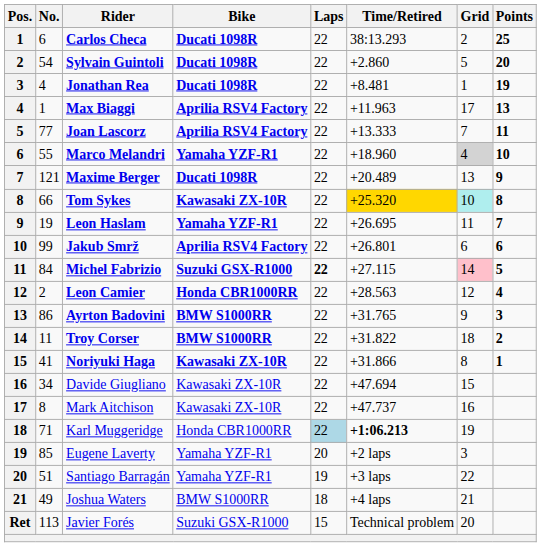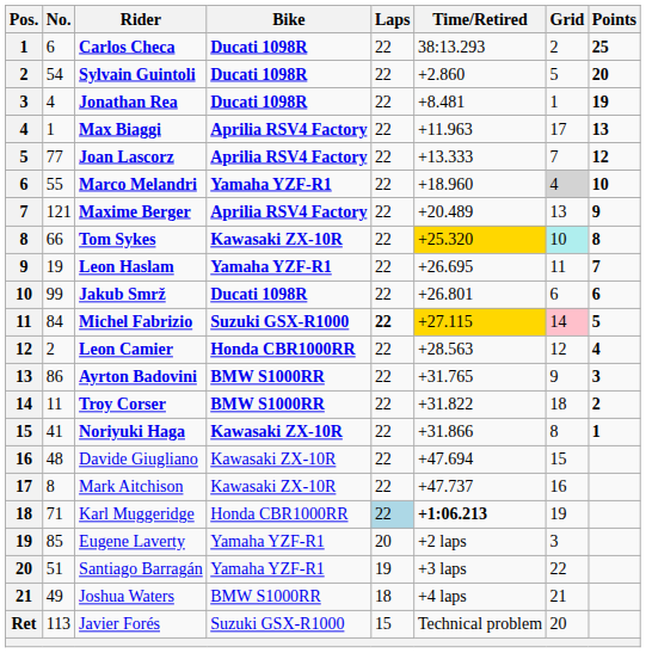 <table class="wikitable" style="font-size: 95%;">
 <tr>
 <th>Pos.</th>
 <th>No.</th>
 <th>Rider</th>
 <th>Bike</th>
 <th>Laps</th>
 <th>Time/Retired</th>
 <th>Grid</th>
 <th>Points</th>
 </tr>
 <tr>
 <th>1</th>
 <td>6</td>
 <td> <strong><a href='#'>Carlos Checa</a></strong></td>
 <td><strong><a href='#'>Ducati 1098R</a></strong></td>
 <td>22</td>
 <td>38:13.293</td>
 <td>2</td>
 <td><strong>25</strong></td>
 </tr>
 <tr>
 <th>2</th>
 <td>54</td>
 <td> <strong><a href='#'>Sylvain Guintoli</a></strong></td>
 <td><strong><a href='#'>Ducati 1098R</a></strong></td>
 <td>22</td>
 <td>+2.860</td>
 <td>5</td>
 <td><strong>20</strong></td>
 </tr>
 <tr>
 <th>3</th>
 <td>4</td>
 <td> <strong><a href='#'>Jonathan Rea</a></strong></td>
 <td><strong><a href='#'>Ducati 1098R</a></strong></td>
 <td>22</td>
 <td>+8.481</td>
 <td>1</td>
 <td><strong>19</strong></td>
 </tr>
 <tr>
 <th>4</th>
 <td>1</td>
 <td> <strong><a href='#'>Max Biaggi</a></strong></td>
 <td><strong><a href='#'>Aprilia RSV4 Factory</a></strong></td>
 <td>22</td>
 <td>+11.963</td>
 <td>17</td>
 <td><strong>13</strong></td>
 </tr>
 <tr>
 <th>5</th>
 <td>77</td>
 <td> <strong><a href='#'>Joan Lascorz</a></strong></td>
 <td><strong><a href='#'>Aprilia RSV4 Factory</a></strong></td>
 <td>22</td>
 <td>+13.333</td>
 <td>7</td>
-<td><strong>11</strong></td>
+<td><strong>12</strong></td>
 </tr>
 <tr>
 <th>6</th>
 <td>55</td>
 <td> <strong><a href='#'>Marco Melandri</a></strong></td>
 <td><strong><a href='#'>Yamaha YZF-R1</a></strong></td>
 <td>22</td>
 <td>+18.960</td>
 <td style="background: lightgrey;">4</td>
 <td><strong>10</strong></td>
 </tr>
 <tr>
 <th>7</th>
 <td>121</td>
 <td> <strong><a href='#'>Maxime Berger</a></strong></td>
-<td><strong><a href='#'>Ducati 1098R</a></strong></td>
+<td><strong><a href='#'>Aprilia RSV4 Factory</a></strong></td>
 <td>22</td>
 <td>+20.489</td>
 <td>13</td>
 <td><strong>9</strong></td>
 </tr>
 <tr>
 <th>8</th>
 <td>66</td>
 <td> <strong><a href='#'>Tom Sykes</a></strong></td>
 <td><strong><a href='#'>Kawasaki ZX-10R</a></strong></td>
 <td>22</td>
 <td style="background: gold;">+25.320</td>
 <td style="background: paleturquoise;">10</td>
 <td><strong>8</strong></td>
 </tr>
 <tr>
 <th>9</th>
 <td>19</td>
 <td> <strong><a href='#'>Leon Haslam</a></strong></td>
 <td><strong><a href='#'>Yamaha YZF-R1</a></strong></td>
 <td>22</td>
 <td>+26.695</td>
 <td>11</td>
 <td><strong>7</strong></td>
 </tr>
 <tr>
 <th>10</th>
 <td>99</td>
 <td> <strong><a href='#'>Jakub Smrž</a></strong></td>
-<td><strong><a href='#'>Aprilia RSV4 Factory</a></strong></td>
+<td><strong><a href='#'>Ducati 1098R</a></strong></td>
 <td>22</td>
 <td>+26.801</td>
 <td>6</td>
 <td><strong>6</strong></td>
 </tr>
 <tr>
 <th>11</th>
 <td>84</td>
 <td> <strong><a href='#'>Michel Fabrizio</a></strong></td>
 <td><strong><a href='#'>Suzuki GSX-R1000</a></strong></td>
 <td><strong>22</strong></td>
-<td>+27.115</td>
+<td style="background: gold;">+27.115</td>
 <td style="background: pink;">14</td>
 <td><strong>5</strong></td>
 </tr>
 <tr>
 <th>12</th>
 <td>2</td>
 <td> <strong><a href='#'>Leon Camier</a></strong></td>
 <td><strong><a href='#'>Honda CBR1000RR</a></strong></td>
 <td>22</td>
 <td>+28.563</td>
 <td>12</td>
 <td><strong>4</strong></td>
 </tr>
 <tr>
 <th>13</th>
 <td>86</td>
 <td> <strong><a href='#'>Ayrton Badovini</a></strong></td>
 <td><strong><a href='#'>BMW S1000RR</a></strong></td>
 <td>22</td>
 <td>+31.765</td>
 <td>9</td>
 <td><strong>3</strong></td>
 </tr>
 <tr>
 <th>14</th>
 <td>11</td>
 <td> <strong><a href='#'>Troy Corser</a></strong></td>
 <td><strong><a href='#'>BMW S1000RR</a></strong></td>
 <td>22</td>
 <td>+31.822</td>
 <td>18</td>
 <td><strong>2</strong></td>
 </tr>
 <tr>
 <th>15</th>
 <td>41</td>
 <td> <strong><a href='#'>Noriyuki Haga</a></strong></td>
 <td><strong><a href='#'>Kawasaki ZX-10R</a></strong></td>
 <td>22</td>
 <td>+31.866</td>
 <td>8</td>
 <td><strong>1</strong></td>
 </tr>
 <tr>
 <th>16</th>
-<td>34</td>
+<td>48</td>
 <td> <a href='#'>Davide Giugliano</a></td>
 <td><a href='#'>Kawasaki ZX-10R</a></td>
 <td>22</td>
 <td>+47.694</td>
 <td>15</td>
 <td></td>
 </tr>
 <tr>
 <th>17</th>
 <td>8</td>
 <td> <a href='#'>Mark Aitchison</a></td>
 <td><a href='#'>Kawasaki ZX-10R</a></td>
 <td>22</td>
 <td>+47.737</td>
 <td>16</td>
 <td></td>
 </tr>
 <tr>
 <th>18</th>
 <td>71</td>
 <td> <a href='#'>Karl Muggeridge</a></td>
 <td><a href='#'>Honda CBR1000RR</a></td>
 <td style="background: lightblue;">22</td>
 <td><strong>+1:06.213</strong></td>
 <td>19</td>
 <td></td>
 </tr>
 <tr>
 <th>19</th>
 <td>85</td>
 <td> <a href='#'>Eugene Laverty</a></td>
 <td><a href='#'>Yamaha YZF-R1</a></td>
 <td>20</td>
 <td>+2 laps</td>
 <td>3</td>
 <td></td>
 </tr>
 <tr>
 <th>20</th>
 <td>51</td>
 <td> <a href='#'>Santiago Barragán</a></td>
 <td><a href='#'>Yamaha YZF-R1</a></td>
 <td>19</td>
 <td>+3 laps</td>
 <td>22</td>
 <td></td>
 </tr>
 <tr>
 <th>21</th>
 <td>49</td>
 <td> <a href='#'>Joshua Waters</a></td>
 <td><a href='#'>BMW S1000RR</a></td>
 <td>18</td>
 <td>+4 laps</td>
 <td>21</td>
 <td></td>
 </tr>
 <tr>
 <th>Ret</th>
 <td>113</td>
 <td> <a href='#'>Javier Forés</a></td>
 <td><a href='#'>Suzuki GSX-R1000</a></td>
 <td>15</td>
 <td>Technical problem</td>
 <td>20</td>
 <td></td>
 </tr>
 <tr>
 <th colspan=8></th>
 </tr>
 </table>
